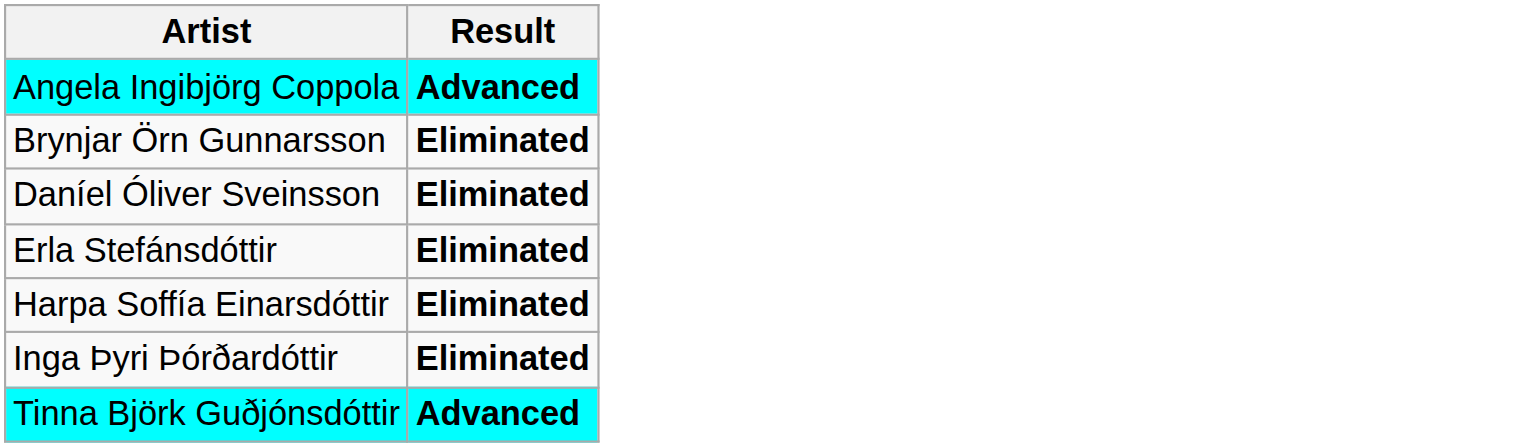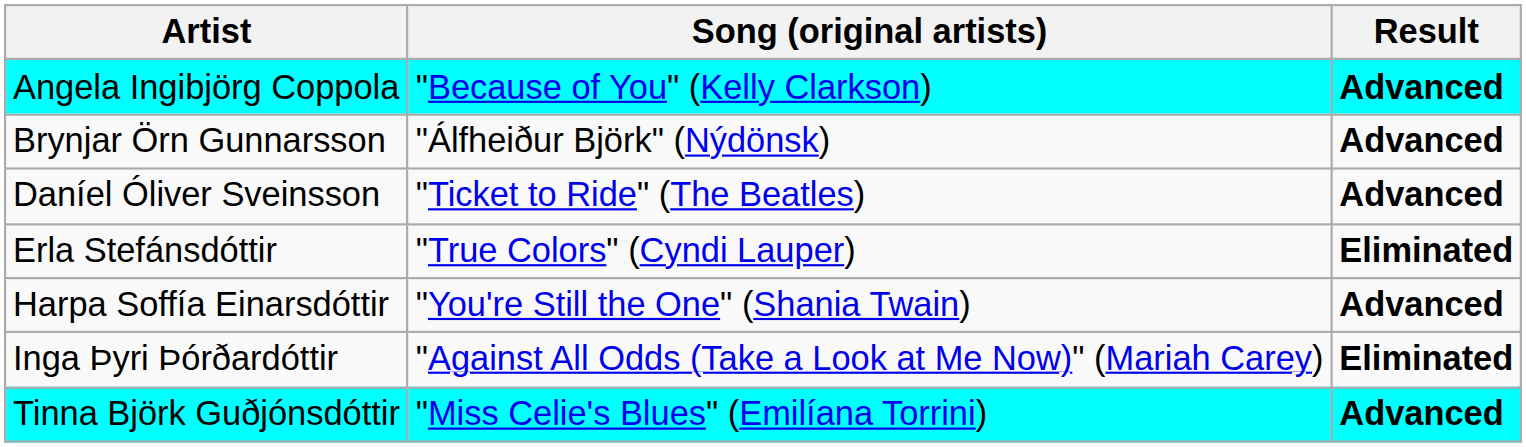 <table class=wikitable>
 <tr>
 <th>Artist</th>
+<th>Song (original artists)</th>
 <th>Result</th>
 </tr>
 <tr style="background:cyan;">
 <td>Angela Ingibjörg Coppola</td>
+<td>"<a href='#'>Because of You</a>" (<a href='#'>Kelly Clarkson</a>)</td>
 <td><strong>Advanced</strong></td>
 </tr>
 <tr>
 <td>Brynjar Örn Gunnarsson</td>
-<td><strong>Eliminated</strong></td>
+<td>"Álfheiður Björk" (<a href='#'>Nýdönsk</a>)</td>
+<td><strong>Advanced</strong></td>
 </tr>
 <tr>
 <td>Daníel Óliver Sveinsson</td>
-<td><strong>Eliminated</strong></td>
+<td>"<a href='#'>Ticket to Ride</a>" (<a href='#'>The Beatles</a>)</td>
+<td><strong>Advanced</strong></td>
 </tr>
 <tr>
 <td>Erla Stefánsdóttir</td>
+<td>"<a href='#'>True Colors</a>" (<a href='#'>Cyndi Lauper</a>)</td>
 <td><strong>Eliminated</strong></td>
 </tr>
 <tr>
 <td>Harpa Soffía Einarsdóttir</td>
-<td><strong>Eliminated</strong></td>
+<td>"<a href='#'>You're Still the One</a>" (<a href='#'>Shania Twain</a>)</td>
+<td><strong>Advanced</strong></td>
 </tr>
 <tr>
 <td>Inga Þyri Þórðardóttir</td>
+<td>"<a href='#'>Against All Odds (Take a Look at Me Now)</a>" (<a href='#'>Mariah Carey</a>)</td>
 <td><strong>Eliminated</strong></td>
 </tr>
 <tr style="background:cyan;">
 <td>Tinna Björk Guðjónsdóttir</td>
+<td>"<a href='#'>Miss Celie's Blues</a>" (<a href='#'>Emilíana Torrini</a>)</td>
 <td><strong>Advanced</strong></td>
 </tr>
 </table>
